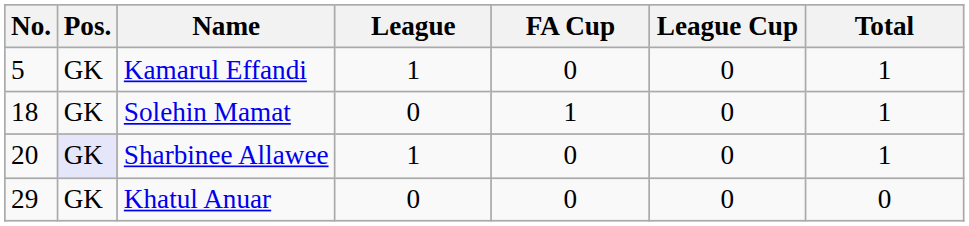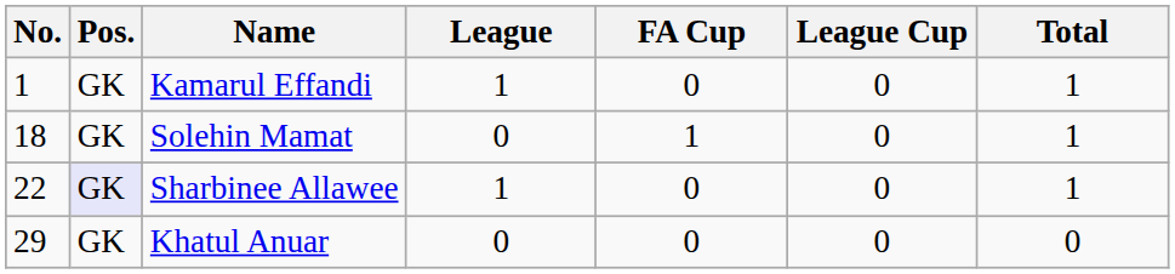 <table class="wikitable" style="text-align:center">
 <tr>
 <th rowspan="1" valign="bottom">No.</th>
 <th rowspan="1" valign="bottom">Pos.</th>
 <th rowspan="1" valign="bottom">Name</th>
 <th rowspan="1" width="85">League</th>
 <th rowspan="1" width="85">FA Cup</th>
 <th rowspan="1" width="85">League Cup</th>
 <th rowspan="1" width="85">Total</th>
 </tr>
 <tr>
-<td align="left">5</td>
+<td align="left">1</td>
 <td align="left">GK</td>
 <td align="left"> <a href='#'>Kamarul Effandi</a></td>
 <td>1</td>
 <td>0</td>
 <td>0</td>
 <td>1</td>
 </tr>
 <tr>
 <td align="left">18</td>
 <td align="left">GK</td>
 <td align="left"> <a href='#'>Solehin Mamat</a></td>
 <td>0</td>
 <td>1</td>
 <td>0</td>
 <td>1</td>
 </tr>
 <tr>
-<td align="left">20</td>
+<td align="left">22</td>
 <td align="left" style="background: lavender;">GK</td>
 <td align="left"> <a href='#'>Sharbinee Allawee</a></td>
 <td>1</td>
 <td>0</td>
 <td>0</td>
 <td>1</td>
 </tr>
 <tr>
 <td align="left">29</td>
 <td align="left">GK</td>
 <td align="left"> <a href='#'>Khatul Anuar</a></td>
 <td>0</td>
 <td>0</td>
 <td>0</td>
 <td>0</td>
 </tr>
 </table>
